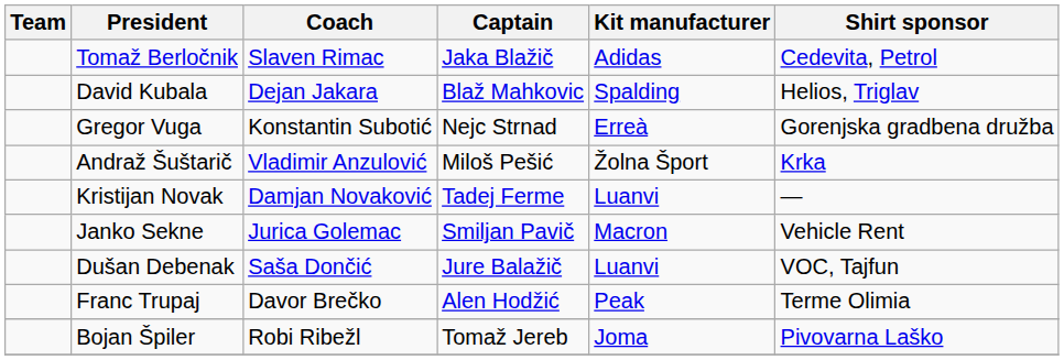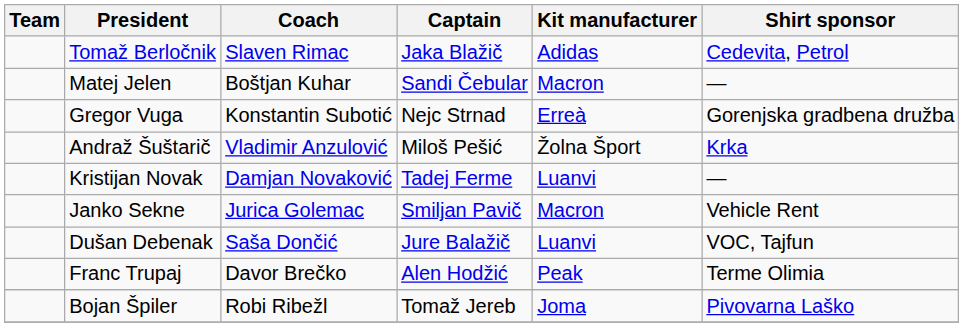 <table class="wikitable sortable">
 <tr>
 <th>Team</th>
 <th>President</th>
 <th>Coach</th>
 <th>Captain</th>
 <th>Kit manufacturer</th>
 <th>Shirt sponsor</th>
 </tr>
 <tr>
 <td></td>
 <td> <a href='#'>Tomaž Berločnik</a></td>
 <td> <a href='#'>Slaven Rimac</a></td>
 <td> <a href='#'>Jaka Blažič</a></td>
 <td><a href='#'>Adidas</a></td>
 <td><a href='#'>Cedevita</a>, <a href='#'>Petrol</a></td>
 </tr>
 <tr>
 <td></td>
-<td> David Kubala</td>
-<td> <a href='#'>Dejan Jakara</a></td>
-<td> <a href='#'>Blaž Mahkovic</a></td>
-<td><a href='#'>Spalding</a></td>
-<td>Helios, <a href='#'>Triglav</a></td>
+<td> Matej Jelen</td>
+<td> Boštjan Kuhar</td>
+<td> <a href='#'>Sandi Čebular</a></td>
+<td><a href='#'>Macron</a></td>
+<td>—</td>
 </tr>
 <tr>
 <td></td>
 <td> Gregor Vuga</td>
 <td> Konstantin Subotić</td>
 <td> Nejc Strnad</td>
 <td><a href='#'>Erreà</a></td>
 <td>Gorenjska gradbena družba</td>
 </tr>
 <tr>
 <td></td>
 <td> Andraž Šuštarič</td>
 <td> <a href='#'>Vladimir Anzulović</a></td>
 <td> Miloš Pešić</td>
 <td>Žolna Šport</td>
 <td><a href='#'>Krka</a></td>
 </tr>
 <tr>
 <td></td>
 <td> Kristijan Novak</td>
 <td> <a href='#'>Damjan Novaković</a></td>
 <td> <a href='#'>Tadej Ferme</a></td>
 <td><a href='#'>Luanvi</a></td>
 <td>—</td>
 </tr>
 <tr>
 <td></td>
 <td> Janko Sekne</td>
 <td> <a href='#'>Jurica Golemac</a></td>
 <td> <a href='#'>Smiljan Pavič</a></td>
 <td><a href='#'>Macron</a></td>
 <td>Vehicle Rent</td>
 </tr>
 <tr>
 <td></td>
 <td> Dušan Debenak</td>
 <td> <a href='#'>Saša Dončić</a></td>
 <td> <a href='#'>Jure Balažič</a></td>
 <td><a href='#'>Luanvi</a></td>
 <td>VOC, Tajfun</td>
 </tr>
 <tr>
 <td></td>
 <td> Franc Trupaj</td>
 <td> Davor Brečko</td>
 <td> <a href='#'>Alen Hodžić</a></td>
 <td><a href='#'>Peak</a></td>
 <td>Terme Olimia</td>
 </tr>
 <tr>
 </tr>
 <tr>
 <td></td>
 <td> Bojan Špiler</td>
 <td> Robi Ribežl</td>
 <td> Tomaž Jereb</td>
 <td><a href='#'>Joma</a></td>
 <td><a href='#'>Pivovarna Laško</a></td>
 </tr>
 <tr>
 </tr>
 </table>
